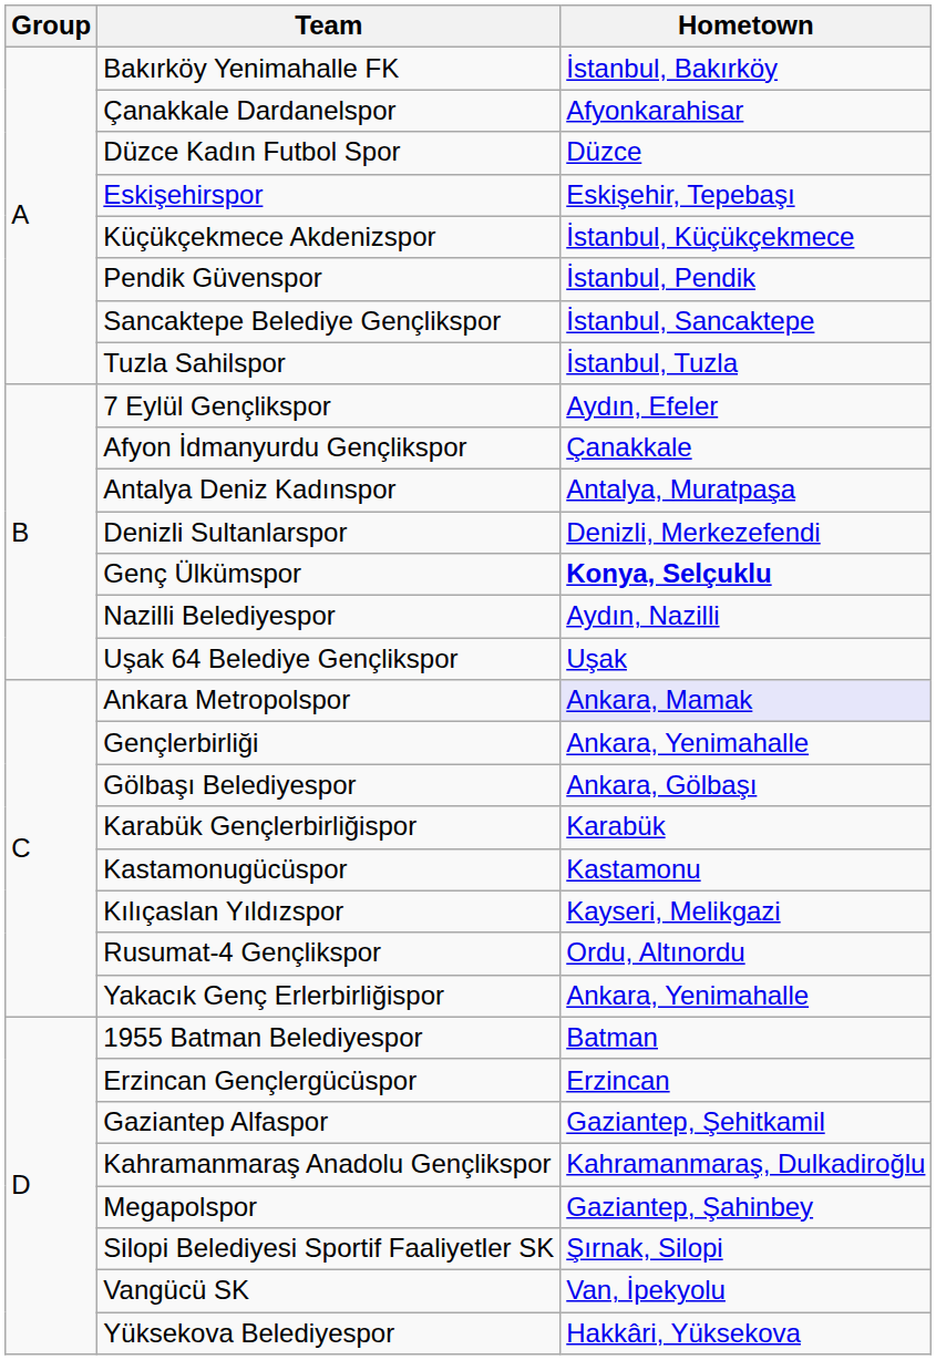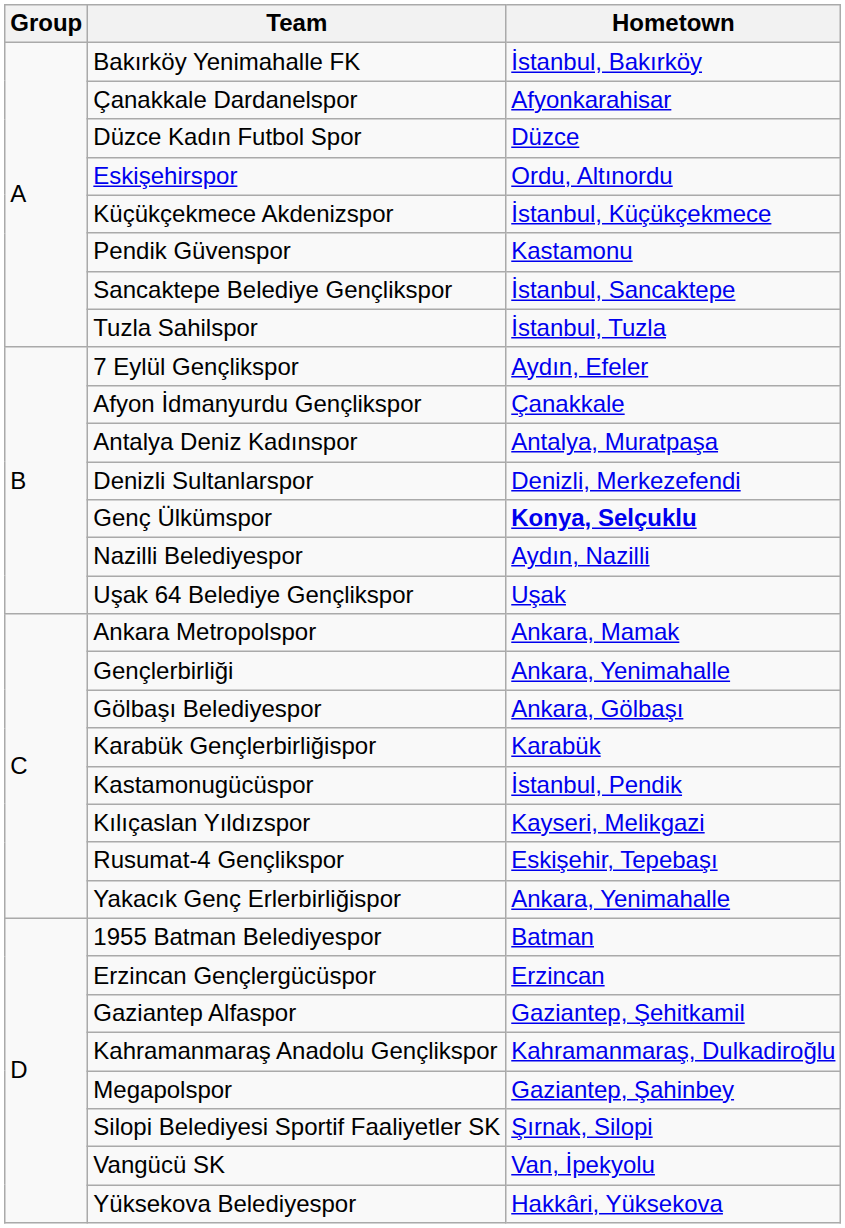 <table class="wikitable sortable">
 <tr>
 <th>Group</th>
 <th>Team</th>
 <th>Hometown</th>
 </tr>
 <tr>
 <td rowspan="8">A</td>
 <td>Bakırköy Yenimahalle FK</td>
 <td><a href='#'>İstanbul, Bakırköy</a></td>
 </tr>
 <tr>
 <td>Çanakkale Dardanelspor</td>
 <td><a href='#'>Afyonkarahisar</a></td>
 </tr>
 <tr>
 <td>Düzce Kadın Futbol Spor</td>
 <td><a href='#'>Düzce</a></td>
 </tr>
 <tr>
 <td><a href='#'>Eskişehirspor</a></td>
-<td><a href='#'>Eskişehir, Tepebaşı</a></td>
+<td><a href='#'>Ordu, Altınordu</a></td>
 </tr>
 <tr>
 <td>Küçükçekmece Akdenizspor</td>
 <td><a href='#'>İstanbul, Küçükçekmece</a></td>
 </tr>
 <tr>
 <td>Pendik Güvenspor</td>
-<td><a href='#'>İstanbul, Pendik</a></td>
+<td><a href='#'>Kastamonu</a></td>
 </tr>
 <tr>
 <td>Sancaktepe Belediye Gençlikspor</td>
 <td><a href='#'>İstanbul, Sancaktepe</a></td>
 </tr>
 <tr>
 <td>Tuzla Sahilspor</td>
 <td><a href='#'>İstanbul, Tuzla</a></td>
 </tr>
 <tr>
 <td rowspan="7">B</td>
 <td>7 Eylül Gençlikspor</td>
 <td><a href='#'>Aydın, Efeler</a></td>
 </tr>
 <tr>
 <td>Afyon İdmanyurdu Gençlikspor</td>
 <td><a href='#'>Çanakkale</a></td>
 </tr>
 <tr>
 <td>Antalya Deniz Kadınspor</td>
 <td><a href='#'>Antalya, Muratpaşa</a></td>
 </tr>
 <tr>
 <td>Denizli Sultanlarspor</td>
 <td><a href='#'>Denizli, Merkezefendi</a></td>
 </tr>
 <tr>
 <td>Genç Ülkümspor</td>
 <td><strong><a href='#'>Konya, Selçuklu</a></strong></td>
 </tr>
 <tr>
 <td>Nazilli Belediyespor</td>
 <td><a href='#'>Aydın, Nazilli</a></td>
 </tr>
 <tr>
 <td>Uşak 64 Belediye Gençlikspor</td>
 <td><a href='#'>Uşak</a></td>
 </tr>
 <tr>
 <td rowspan="8">C</td>
 <td>Ankara Metropolspor</td>
-<td style="background: lavender;"><a href='#'>Ankara, Mamak</a></td>
+<td><a href='#'>Ankara, Mamak</a></td>
 </tr>
 <tr>
 <td>Gençlerbirliği</td>
 <td><a href='#'>Ankara, Yenimahalle</a></td>
 </tr>
 <tr>
 <td>Gölbaşı Belediyespor</td>
 <td><a href='#'>Ankara, Gölbaşı</a></td>
 </tr>
 <tr>
 <td>Karabük Gençlerbirliğispor</td>
 <td><a href='#'>Karabük</a></td>
 </tr>
 <tr>
 <td>Kastamonugücüspor</td>
-<td><a href='#'>Kastamonu</a></td>
+<td><a href='#'>İstanbul, Pendik</a></td>
 </tr>
 <tr>
 <td>Kılıçaslan Yıldızspor</td>
 <td><a href='#'>Kayseri, Melikgazi</a></td>
 </tr>
 <tr>
 <td>Rusumat-4 Gençlikspor</td>
-<td><a href='#'>Ordu, Altınordu</a></td>
+<td><a href='#'>Eskişehir, Tepebaşı</a></td>
 </tr>
 <tr>
 <td>Yakacık Genç Erlerbirliğispor</td>
 <td><a href='#'>Ankara, Yenimahalle</a></td>
 </tr>
 <tr>
 <td rowspan="8">D</td>
 <td>1955 Batman Belediyespor</td>
 <td><a href='#'>Batman</a></td>
 </tr>
 <tr>
 <td>Erzincan Gençlergücüspor</td>
 <td><a href='#'>Erzincan</a></td>
 </tr>
 <tr>
 <td>Gaziantep Alfaspor</td>
 <td><a href='#'>Gaziantep, Şehitkamil</a></td>
 </tr>
 <tr>
 <td>Kahramanmaraş Anadolu Gençlikspor</td>
 <td><a href='#'>Kahramanmaraş, Dulkadiroğlu</a></td>
 </tr>
 <tr>
 <td>Megapolspor</td>
 <td><a href='#'>Gaziantep, Şahinbey</a></td>
 </tr>
 <tr>
 <td>Silopi Belediyesi Sportif Faaliyetler SK</td>
 <td><a href='#'>Şırnak, Silopi</a></td>
 </tr>
 <tr>
 <td>Vangücü SK</td>
 <td><a href='#'>Van, İpekyolu</a></td>
 </tr>
 <tr>
 <td>Yüksekova Belediyespor</td>
 <td><a href='#'>Hakkâri, Yüksekova</a></td>
 </tr>
 </table>
